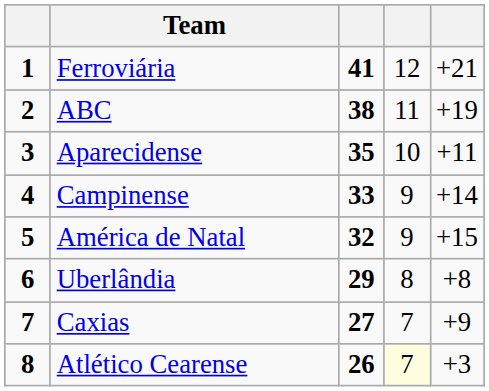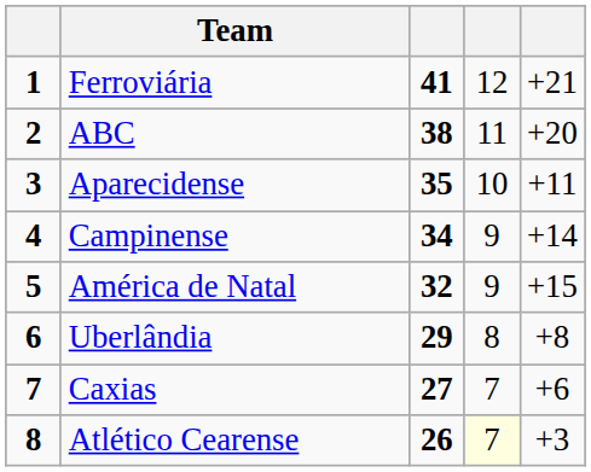 <table class="wikitable" style="text-align: center;">
 <tr>
 <th width=20></th>
 <th width=165>Team</th>
 <th width=20></th>
 <th width=20></th>
 <th width=20></th>
 </tr>
 <tr>
 <td><strong>1</strong></td>
 <td align=left> <a href='#'>Ferroviária</a></td>
 <td><strong>41</strong></td>
 <td>12</td>
 <td>+21</td>
 </tr>
 <tr>
 <td><strong>2</strong></td>
 <td align=left> <a href='#'>ABC</a></td>
 <td><strong>38</strong></td>
 <td>11</td>
-<td>+19</td>
+<td>+20</td>
 </tr>
 <tr>
 <td><strong>3</strong></td>
 <td align=left> <a href='#'>Aparecidense</a></td>
 <td><strong>35</strong></td>
 <td>10</td>
 <td>+11</td>
 </tr>
 <tr>
 <td><strong>4</strong></td>
 <td align=left> <a href='#'>Campinense</a></td>
-<td><strong>33</strong></td>
+<td><strong>34</strong></td>
 <td>9</td>
 <td>+14</td>
 </tr>
 <tr>
 <td><strong>5</strong></td>
 <td align=left> <a href='#'>América de Natal</a></td>
 <td><strong>32</strong></td>
 <td>9</td>
 <td>+15</td>
 </tr>
 <tr>
 <td><strong>6</strong></td>
 <td align=left> <a href='#'>Uberlândia</a></td>
 <td><strong>29</strong></td>
 <td>8</td>
 <td>+8</td>
 </tr>
 <tr>
 <td><strong>7</strong></td>
 <td align=left> <a href='#'>Caxias</a></td>
 <td><strong>27</strong></td>
 <td>7</td>
-<td>+9</td>
+<td>+6</td>
 </tr>
 <tr>
 <td><strong>8</strong></td>
 <td align=left> <a href='#'>Atlético Cearense</a></td>
 <td><strong>26</strong></td>
 <td style="background: lightyellow;">7</td>
 <td>+3</td>
 </tr>
 </table>
